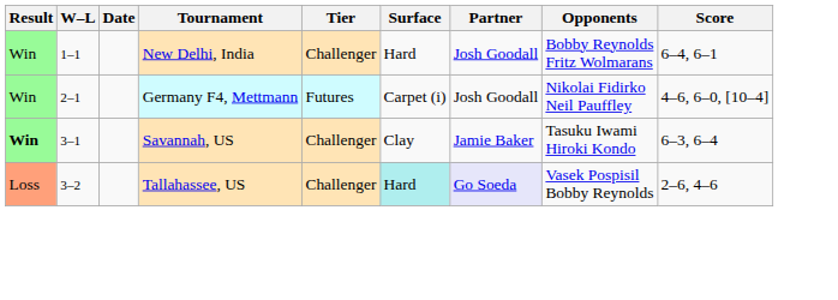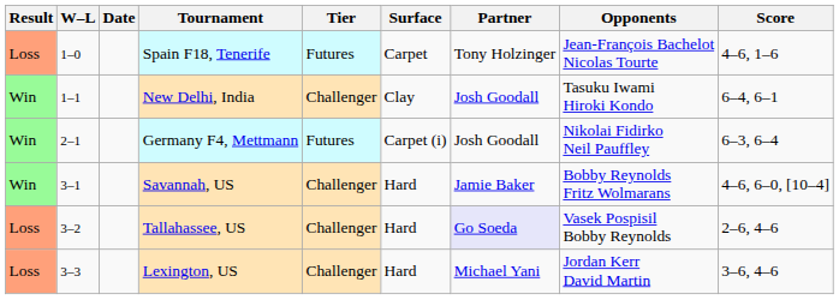 <table class="sortable wikitable">
 <tr>
 <th>Result</th>
 <th class="unsortable">W–L</th>
 <th>Date</th>
 <th>Tournament</th>
 <th>Tier</th>
 <th>Surface</th>
 <th>Partner</th>
 <th>Opponents</th>
 <th class="unsortable">Score</th>
 </tr>
 <tr>
+<td bgcolor=FFA07A>Loss</td>
+<td><small>1–0</small></td>
+<td></td>
+<td style="background:#cffcff;">Spain F18, <a href='#'>Tenerife</a></td>
+<td style="background:#cffcff;">Futures</td>
+<td>Carpet</td>
+<td> Tony Holzinger</td>
+<td> <a href='#'>Jean-François Bachelot</a><br> <a href='#'>Nicolas Tourte</a></td>
+<td>4–6, 1–6</td>
+</tr>
+<tr>
 <td bgcolor=98FB98>Win</td>
 <td><small>1–1</small></td>
 <td></td>
 <td style="background:moccasin;"><a href='#'>New Delhi</a>, India</td>
 <td style="background:moccasin;">Challenger</td>
-<td>Hard</td>
+<td>Clay</td>
 <td> <a href='#'>Josh Goodall</a></td>
-<td> <a href='#'>Bobby Reynolds</a><br> <a href='#'>Fritz Wolmarans</a></td>
+<td> Tasuku Iwami<br> <a href='#'>Hiroki Kondo</a></td>
 <td>6–4, 6–1</td>
 </tr>
 <tr>
 <td bgcolor=98FB98>Win</td>
 <td><small>2–1</small></td>
 <td></td>
 <td style="background:#cffcff;">Germany F4, <a href='#'>Mettmann</a></td>
 <td style="background:#cffcff;">Futures</td>
 <td>Carpet (i)</td>
 <td> Josh Goodall</td>
 <td> <a href='#'>Nikolai Fidirko</a><br> <a href='#'>Neil Pauffley</a></td>
-<td>4–6, 6–0, [10–4]</td>
+<td>6–3, 6–4</td>
 </tr>
 <tr>
-<td bgcolor=98FB98><strong>Win</strong></td>
+<td bgcolor=98FB98>Win</td>
 <td><small>3–1</small></td>
 <td><a href='#'></a></td>
 <td style="background:moccasin;"><a href='#'>Savannah</a>, US</td>
 <td style="background:moccasin;">Challenger</td>
-<td>Clay</td>
+<td>Hard</td>
 <td> <a href='#'>Jamie Baker</a></td>
-<td> Tasuku Iwami<br> <a href='#'>Hiroki Kondo</a></td>
-<td>6–3, 6–4</td>
+<td> <a href='#'>Bobby Reynolds</a><br> <a href='#'>Fritz Wolmarans</a></td>
+<td>4–6, 6–0, [10–4]</td>
 </tr>
 <tr>
 <td bgcolor=FFA07A>Loss</td>
 <td><small>3–2</small></td>
 <td><a href='#'></a></td>
 <td style="background:moccasin;"><a href='#'>Tallahassee</a>, US</td>
 <td style="background:moccasin;">Challenger</td>
-<td style="background: paleturquoise;">Hard</td>
+<td>Hard</td>
 <td style="background: lavender;"> <a href='#'>Go Soeda</a></td>
 <td> <a href='#'>Vasek Pospisil</a><br> Bobby Reynolds</td>
 <td>2–6, 4–6</td>
 </tr>
+<tr>
+<td bgcolor=FFA07A>Loss</td>
+<td><small>3–3</small></td>
+<td><a href='#'></a></td>
+<td style="background:moccasin;"><a href='#'>Lexington</a>, US</td>
+<td style="background:moccasin;">Challenger</td>
+<td>Hard</td>
+<td> <a href='#'>Michael Yani</a></td>
+<td> <a href='#'>Jordan Kerr</a><br> <a href='#'>David Martin</a></td>
+<td>3–6, 4–6</td>
+</tr>
 </table>
